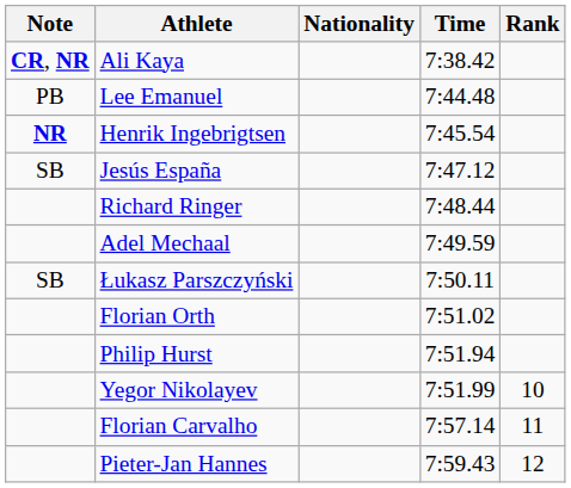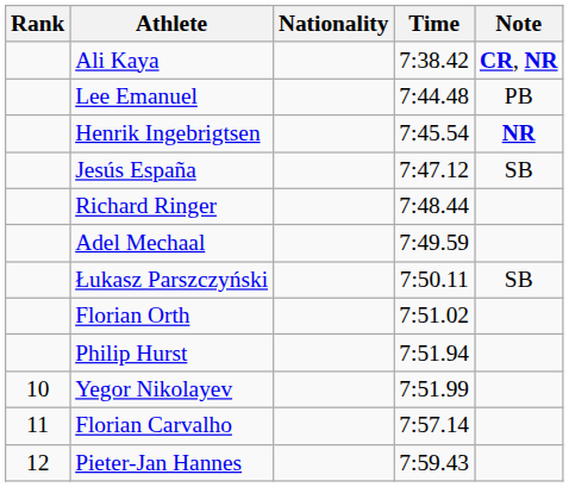 <table class="wikitable sortable" style="text-align:center">
 <tr>
-<th>Note</th>
+<th>Rank</th>
 <th>Athlete</th>
 <th>Nationality</th>
 <th>Time</th>
-<th>Rank</th>
+<th>Note</th>
 </tr>
 <tr>
-<td><strong><a href='#'>CR</a></strong>, <strong><a href='#'>NR</a></strong></td>
+<td></td>
 <td align=left><a href='#'>Ali Kaya</a></td>
 <td align=left></td>
 <td>7:38.42</td>
-<td></td>
+<td><strong><a href='#'>CR</a></strong>, <strong><a href='#'>NR</a></strong></td>
 </tr>
 <tr>
-<td>PB</td>
+<td></td>
 <td align=left><a href='#'>Lee Emanuel</a></td>
 <td align=left></td>
 <td>7:44.48</td>
-<td></td>
+<td>PB</td>
 </tr>
 <tr>
-<td><strong><a href='#'>NR</a></strong></td>
+<td></td>
 <td align=left><a href='#'>Henrik Ingebrigtsen</a></td>
 <td align=left></td>
 <td>7:45.54</td>
-<td></td>
+<td><strong><a href='#'>NR</a></strong></td>
 </tr>
 <tr>
-<td>SB</td>
+<td></td>
 <td align=left><a href='#'>Jesús España</a></td>
 <td align=left></td>
 <td>7:47.12</td>
-<td></td>
+<td>SB</td>
 </tr>
 <tr>
 <td></td>
 <td align=left><a href='#'>Richard Ringer</a></td>
 <td align=left></td>
 <td>7:48.44</td>
 <td></td>
 </tr>
 <tr>
 <td></td>
 <td align=left><a href='#'>Adel Mechaal</a></td>
 <td align=left></td>
 <td>7:49.59</td>
 <td></td>
 </tr>
 <tr>
-<td>SB</td>
+<td></td>
 <td align=left><a href='#'>Łukasz Parszczyński</a></td>
 <td align=left></td>
 <td>7:50.11</td>
-<td></td>
+<td>SB</td>
 </tr>
 <tr>
 <td></td>
 <td align=left><a href='#'>Florian Orth</a></td>
 <td align=left></td>
 <td>7:51.02</td>
 <td></td>
 </tr>
 <tr>
 <td></td>
 <td align=left><a href='#'>Philip Hurst</a></td>
 <td align=left></td>
 <td>7:51.94</td>
 <td></td>
 </tr>
 <tr>
-<td></td>
+<td>10</td>
 <td align=left><a href='#'>Yegor Nikolayev</a></td>
 <td align=left></td>
 <td>7:51.99</td>
-<td>10</td>
+<td></td>
 </tr>
 <tr>
-<td></td>
+<td>11</td>
 <td align=left><a href='#'>Florian Carvalho</a></td>
 <td align=left></td>
 <td>7:57.14</td>
-<td>11</td>
+<td></td>
 </tr>
 <tr>
-<td></td>
+<td>12</td>
 <td align=left><a href='#'>Pieter-Jan Hannes</a></td>
 <td align=left></td>
 <td>7:59.43</td>
-<td>12</td>
+<td></td>
 </tr>
 </table>
